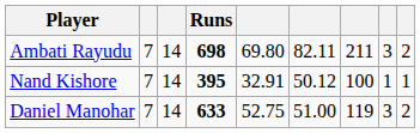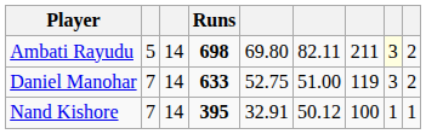 <table class="wikitable sortable" style="text-align: center;">
 <tr>
 <th class="unsortable">Player</th>
 <th></th>
 <th></th>
 <th>Runs</th>
 <th></th>
 <th></th>
 <th></th>
 <th></th>
 <th></th>
 </tr>
 <tr>
 <td style="text-align:left"><a href='#'>Ambati Rayudu</a></td>
-<td style="text-align:left">7</td>
+<td style="text-align:left">5</td>
 <td>14</td>
 <td><strong>698</strong></td>
 <td>69.80</td>
 <td>82.11</td>
 <td>211</td>
+<td style="background: lightyellow;">3</td>
+<td>2</td>
+</tr>
+<tr>
+<td style="text-align:left"><a href='#'>Daniel Manohar</a></td>
+<td style="text-align:left">7</td>
+<td>14</td>
+<td><strong>633</strong></td>
+<td>52.75</td>
+<td>51.00</td>
+<td>119</td>
 <td>3</td>
 <td>2</td>
 </tr>
 <tr>
 <td style="text-align:left"><a href='#'>Nand Kishore</a></td>
 <td style="text-align:left">7</td>
 <td>14</td>
 <td><strong>395</strong></td>
 <td>32.91</td>
 <td>50.12</td>
 <td>100</td>
 <td>1</td>
 <td>1</td>
 </tr>
-<tr>
-<td style="text-align:left"><a href='#'>Daniel Manohar</a></td>
-<td style="text-align:left">7</td>
-<td>14</td>
-<td><strong>633</strong></td>
-<td>52.75</td>
-<td>51.00</td>
-<td>119</td>
-<td>3</td>
-<td>2</td>
-</tr>
 </table>
